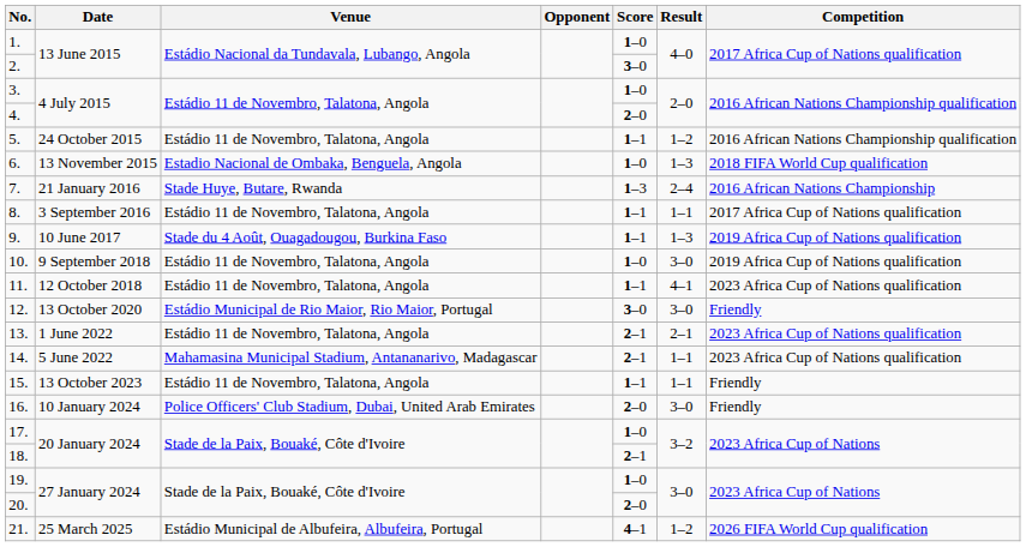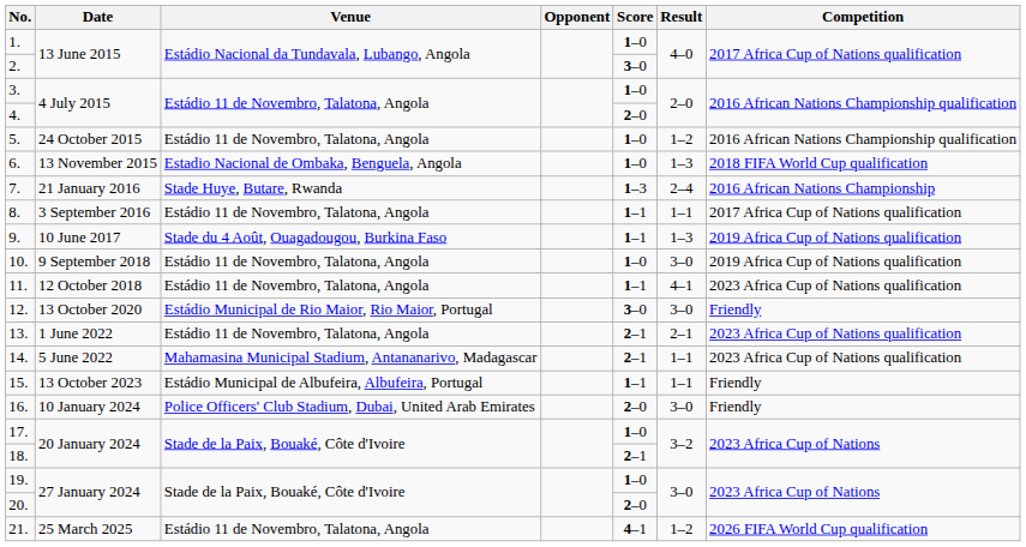 <table class="wikitable plainrowheaders sortable">
 <tr>
 <th>No.</th>
 <th>Date</th>
 <th>Venue</th>
 <th>Opponent</th>
 <th>Score</th>
 <th>Result</th>
 <th>Competition</th>
 </tr>
 <tr>
 <td>1.</td>
 <td rowspan="2">13 June 2015</td>
 <td rowspan="2"><a href='#'>Estádio Nacional da Tundavala</a>, <a href='#'>Lubango</a>, Angola</td>
 <td rowspan="2"></td>
 <td align=center><strong>1</strong>–0</td>
 <td rowspan="2" style="text-align:center">4–0</td>
 <td rowspan="2"><a href='#'>2017 Africa Cup of Nations qualification</a></td>
 </tr>
 <tr>
 <td>2.</td>
 <td align=center><strong>3</strong>–0</td>
 </tr>
 <tr>
 <td>3.</td>
 <td rowspan="2">4 July 2015</td>
 <td rowspan="2"><a href='#'>Estádio 11 de Novembro</a>, <a href='#'>Talatona</a>, Angola</td>
 <td rowspan="2"></td>
 <td align=center><strong>1</strong>–0</td>
 <td rowspan="2" style="text-align:center">2–0</td>
 <td rowspan="2"><a href='#'>2016 African Nations Championship qualification</a></td>
 </tr>
 <tr>
 <td>4.</td>
 <td align=center><strong>2</strong>–0</td>
 </tr>
 <tr>
 <td>5.</td>
 <td>24 October 2015</td>
 <td>Estádio 11 de Novembro, Talatona, Angola</td>
 <td></td>
-<td align=center><strong>1</strong>–1</td>
+<td align=center><strong>1</strong>–0</td>
 <td align=center>1–2</td>
 <td>2016 African Nations Championship qualification</td>
 </tr>
 <tr>
 <td>6.</td>
 <td>13 November 2015</td>
 <td><a href='#'>Estadio Nacional de Ombaka</a>, <a href='#'>Benguela</a>, Angola</td>
 <td></td>
 <td align=center><strong>1</strong>–0</td>
 <td align=center>1–3</td>
 <td><a href='#'>2018 FIFA World Cup qualification</a></td>
 </tr>
 <tr>
 <td>7.</td>
 <td>21 January 2016</td>
 <td><a href='#'>Stade Huye</a>, <a href='#'>Butare</a>, Rwanda</td>
 <td></td>
 <td align=center><strong>1</strong>–3</td>
 <td align=center>2–4</td>
 <td><a href='#'>2016 African Nations Championship</a></td>
 </tr>
 <tr>
 <td>8.</td>
 <td>3 September 2016</td>
 <td>Estádio 11 de Novembro, Talatona, Angola</td>
 <td></td>
 <td align=center><strong>1</strong>–1</td>
 <td align=center>1–1</td>
 <td>2017 Africa Cup of Nations qualification</td>
 </tr>
 <tr>
 <td>9.</td>
 <td>10 June 2017</td>
 <td><a href='#'>Stade du 4 Août</a>, <a href='#'>Ouagadougou</a>, <a href='#'>Burkina Faso</a></td>
 <td></td>
 <td align=center><strong>1</strong>–1</td>
 <td align=center>1–3</td>
 <td><a href='#'>2019 Africa Cup of Nations qualification</a></td>
 </tr>
 <tr>
 <td>10.</td>
 <td>9 September 2018</td>
 <td>Estádio 11 de Novembro, Talatona, Angola</td>
 <td></td>
 <td align=center><strong>1</strong>–0</td>
 <td align=center>3–0</td>
 <td>2019 Africa Cup of Nations qualification</td>
 </tr>
 <tr>
 <td>11.</td>
 <td>12 October 2018</td>
 <td>Estádio 11 de Novembro, Talatona, Angola</td>
 <td></td>
 <td align=center><strong>1</strong>–1</td>
 <td align=center>4–1</td>
 <td>2023 Africa Cup of Nations qualification</td>
 </tr>
 <tr>
 <td>12.</td>
 <td>13 October 2020</td>
 <td><a href='#'>Estádio Municipal de Rio Maior</a>, <a href='#'>Rio Maior</a>, Portugal</td>
 <td></td>
 <td align=center><strong>3</strong>–0</td>
 <td align=center>3–0</td>
 <td><a href='#'>Friendly</a></td>
 </tr>
 <tr>
 <td>13.</td>
 <td>1 June 2022</td>
 <td>Estádio 11 de Novembro, Talatona, Angola</td>
 <td></td>
 <td align=center><strong>2</strong>–1</td>
 <td align=center>2–1</td>
 <td><a href='#'>2023 Africa Cup of Nations qualification</a></td>
 </tr>
 <tr>
 <td>14.</td>
 <td>5 June 2022</td>
 <td><a href='#'>Mahamasina Municipal Stadium</a>, <a href='#'>Antananarivo</a>, Madagascar</td>
 <td></td>
 <td align=center><strong>2</strong>–1</td>
 <td align=center>1–1</td>
 <td>2023 Africa Cup of Nations qualification</td>
 </tr>
 <tr>
 <td>15.</td>
 <td>13 October 2023</td>
-<td>Estádio 11 de Novembro, Talatona, Angola</td>
+<td>Estádio Municipal de Albufeira, <a href='#'>Albufeira</a>, Portugal</td>
 <td></td>
 <td align=center><strong>1</strong>–1</td>
 <td align=center>1–1</td>
 <td>Friendly</td>
 </tr>
 <tr>
 <td>16.</td>
 <td>10 January 2024</td>
 <td><a href='#'>Police Officers' Club Stadium</a>, <a href='#'>Dubai</a>, United Arab Emirates</td>
 <td></td>
 <td align=center><strong>2</strong>–0</td>
 <td align=center>3–0</td>
 <td>Friendly</td>
 </tr>
 <tr>
 <td>17.</td>
 <td rowspan=2>20 January 2024</td>
 <td rowspan=2><a href='#'>Stade de la Paix</a>, <a href='#'>Bouaké</a>, Côte d'Ivoire</td>
 <td rowspan=2></td>
 <td align=center><strong>1</strong>–0</td>
 <td rowspan=2 align=center>3–2</td>
 <td rowspan=2><a href='#'>2023 Africa Cup of Nations</a></td>
 </tr>
 <tr>
 <td>18.</td>
 <td align=center><strong>2</strong>–1</td>
 </tr>
 <tr>
 <td>19.</td>
 <td rowspan=2>27 January 2024</td>
 <td rowspan=2>Stade de la Paix, Bouaké, Côte d'Ivoire</td>
 <td rowspan=2></td>
 <td align=center><strong>1</strong>–0</td>
 <td rowspan=2 align=center>3–0</td>
 <td rowspan=2><a href='#'>2023 Africa Cup of Nations</a></td>
 </tr>
 <tr>
 <td>20.</td>
 <td align=center><strong>2</strong>–0</td>
 </tr>
 <tr>
 <td>21.</td>
 <td>25 March 2025</td>
-<td>Estádio Municipal de Albufeira, <a href='#'>Albufeira</a>, Portugal</td>
+<td>Estádio 11 de Novembro, Talatona, Angola</td>
 <td></td>
 <td align=center><strong>4</strong>–1</td>
 <td align=center>1–2</td>
 <td><a href='#'>2026 FIFA World Cup qualification</a></td>
 </tr>
 </table>
